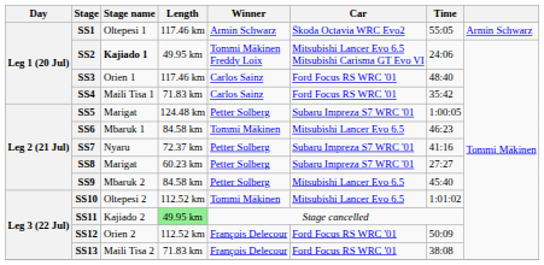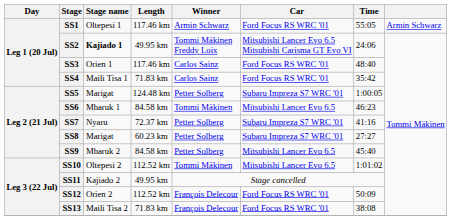 <table class="wikitable" style="font-size: 85%;">
 <tr>
 <th>Day</th>
 <th>Stage</th>
 <th>Stage name</th>
 <th>Length</th>
 <th>Winner</th>
 <th>Car</th>
 <th>Time</th>
 <th></th>
 </tr>
 <tr>
 <th rowspan="4">Leg 1 (20 Jul)</th>
 <th>SS1</th>
 <td>Oltepesi 1</td>
 <td align="center">117.46 km</td>
 <td> <a href='#'>Armin Schwarz</a></td>
-<td><a href='#'>Škoda Octavia WRC Evo2</a></td>
+<td><a href='#'>Ford Focus RS WRC '01</a></td>
 <td>55:05</td>
 <td rowspan="1"> <a href='#'>Armin Schwarz</a></td>
 </tr>
 <tr>
 <th>SS2</th>
 <td><strong>Kajiado 1</strong></td>
 <td align="center">49.95 km</td>
 <td> <a href='#'>Tommi Mäkinen</a><br> <a href='#'>Freddy Loix</a></td>
 <td><a href='#'>Mitsubishi Lancer Evo 6.5</a><br><a href='#'>Mitsubishi Carisma GT Evo VI</a></td>
 <td>24:06</td>
 <td rowspan="12"> <a href='#'>Tommi Mäkinen</a></td>
 </tr>
 <tr>
 <th>SS3</th>
 <td>Orien 1</td>
 <td align="center">117.46 km</td>
 <td> <a href='#'>Carlos Sainz</a></td>
 <td><a href='#'>Ford Focus RS WRC '01</a></td>
 <td>48:40</td>
 </tr>
 <tr>
 <th>SS4</th>
 <td>Maili Tisa 1</td>
 <td align="center">71.83 km</td>
 <td> <a href='#'>Carlos Sainz</a></td>
 <td><a href='#'>Ford Focus RS WRC '01</a></td>
 <td>35:42</td>
 </tr>
 <tr>
 <th rowspan="5">Leg 2 (21 Jul)</th>
 <th>SS5</th>
 <td>Marigat</td>
 <td align="center">124.48 km</td>
 <td> <a href='#'>Petter Solberg</a></td>
 <td><a href='#'>Subaru Impreza S7 WRC '01</a></td>
 <td>1:00:05</td>
 </tr>
 <tr>
 <th>SS6</th>
 <td>Mbaruk 1</td>
 <td align="center">84.58 km</td>
 <td> <a href='#'>Tommi Mäkinen</a></td>
 <td><a href='#'>Mitsubishi Lancer Evo 6.5</a></td>
 <td>46:23</td>
 </tr>
 <tr>
 <th>SS7</th>
 <td>Nyaru</td>
 <td align="center">72.37 km</td>
 <td> <a href='#'>Petter Solberg</a></td>
 <td><a href='#'>Subaru Impreza S7 WRC '01</a></td>
 <td>41:16</td>
 </tr>
 <tr>
 <th>SS8</th>
 <td>Marigat</td>
 <td align="center">60.23 km</td>
 <td> <a href='#'>Petter Solberg</a></td>
 <td><a href='#'>Subaru Impreza S7 WRC '01</a></td>
 <td>27:27</td>
 </tr>
 <tr>
 <th>SS9</th>
 <td>Mbaruk 2</td>
 <td align="center">84.58 km</td>
 <td> <a href='#'>Petter Solberg</a></td>
 <td><a href='#'>Mitsubishi Lancer Evo 6.5</a></td>
 <td>45:40</td>
 </tr>
 <tr>
 <th rowspan="4">Leg 3 (22 Jul)</th>
 <th>SS10</th>
 <td>Oltepesi 2</td>
 <td align="center">112.52 km</td>
 <td> <a href='#'>Tommi Mäkinen</a></td>
 <td><a href='#'>Mitsubishi Lancer Evo 6.5</a></td>
 <td>1:01:02</td>
 </tr>
 <tr>
 <th>SS11</th>
 <td>Kajiado 2</td>
-<td align="center" style="background: lightgreen;">49.95 km</td>
+<td align="center">49.95 km</td>
 <td colspan="3" align="center"><em>Stage cancelled</em></td>
 </tr>
 <tr>
 <th>SS12</th>
 <td>Orien 2</td>
 <td align="center">112.52 km</td>
 <td> <a href='#'>François Delecour</a></td>
 <td><a href='#'>Ford Focus RS WRC '01</a></td>
 <td>50:09</td>
 </tr>
 <tr>
 <th>SS13</th>
 <td>Maili Tisa 2</td>
 <td align="center">71.83 km</td>
 <td> <a href='#'>François Delecour</a></td>
 <td><a href='#'>Ford Focus RS WRC '01</a></td>
 <td>38:08</td>
 </tr>
 <tr>
 </tr>
 </table>
